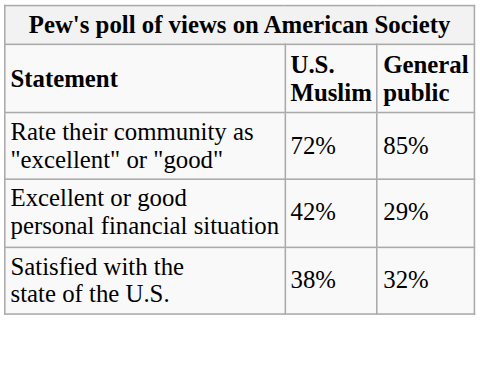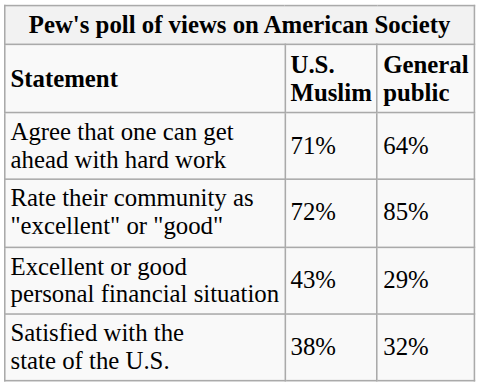 <table class="wikitable" style="float:left;">
 <tr>
 <th colspan=3>Pew's poll of views on American Society</th>
 </tr>
 <tr>
 <td><strong>Statement</strong></td>
 <td><strong>U.S.<br> Muslim</strong></td>
 <td><strong>General<br> public</strong></td>
 </tr>
 <tr>
+<td>Agree that one can get<br> ahead with hard work</td>
+<td>71%</td>
+<td>64%</td>
+</tr>
+<tr>
 <td>Rate their community as<br> "excellent" or "good"</td>
 <td>72%</td>
 <td>85%</td>
 </tr>
 <tr>
 <td>Excellent or good<br> personal financial situation</td>
-<td>42%</td>
+<td>43%</td>
 <td>29%</td>
 </tr>
 <tr>
 <td>Satisfied with the<br> state of the U.S.</td>
 <td>38%</td>
 <td>32%</td>
 </tr>
 </table>
